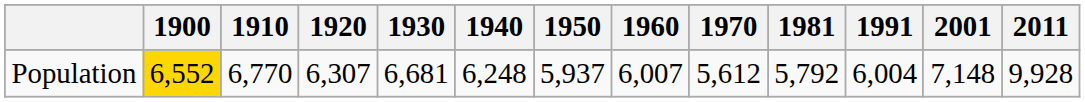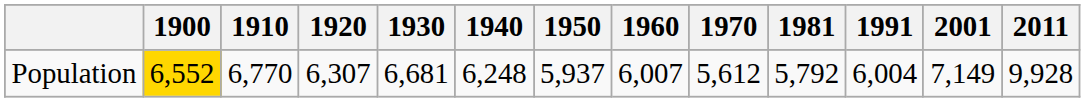 <table class="wikitable">
 <tr>
 <th></th>
 <th>1900</th>
 <th>1910</th>
 <th>1920</th>
 <th>1930</th>
 <th>1940</th>
 <th>1950</th>
 <th>1960</th>
 <th>1970</th>
 <th>1981</th>
 <th>1991</th>
 <th>2001</th>
 <th>2011</th>
 </tr>
 <tr>
 <td>Population</td>
 <td style="background: gold;">6,552</td>
 <td>6,770</td>
 <td>6,307</td>
 <td>6,681</td>
 <td>6,248</td>
 <td>5,937</td>
 <td>6,007</td>
 <td>5,612</td>
 <td>5,792</td>
 <td>6,004</td>
-<td>7,148</td>
+<td>7,149</td>
 <td>9,928</td>
 </tr>
 </table>
